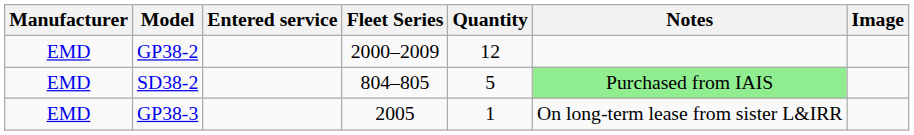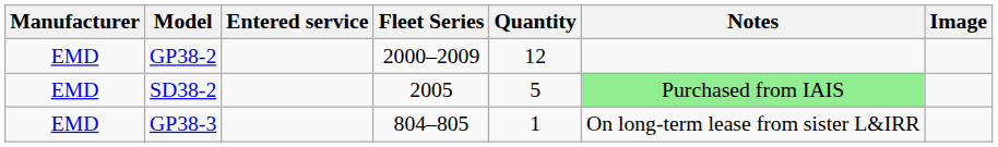 <table class="wikitable" style="text-align:center">
 <tr>
 <th>Manufacturer</th>
 <th>Model</th>
 <th>Entered service</th>
 <th>Fleet Series</th>
 <th>Quantity</th>
 <th>Notes</th>
 <th>Image</th>
 </tr>
 <tr>
 <td><a href='#'>EMD</a></td>
 <td><a href='#'>GP38-2</a></td>
 <td></td>
 <td>2000–2009</td>
 <td>12</td>
 <td></td>
 <td></td>
 </tr>
 <tr>
 <td><a href='#'>EMD</a></td>
 <td><a href='#'>SD38-2</a></td>
 <td></td>
-<td>804–805</td>
+<td>2005</td>
 <td>5</td>
 <td style="background: lightgreen;">Purchased from IAIS</td>
 <td></td>
 </tr>
 <tr>
 <td><a href='#'>EMD</a></td>
 <td><a href='#'>GP38-3</a></td>
 <td></td>
-<td>2005</td>
+<td>804–805</td>
 <td>1</td>
 <td>On long-term lease from sister L&IRR</td>
 <td></td>
 </tr>
 </table>
